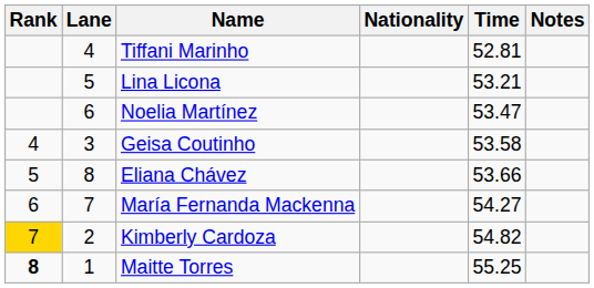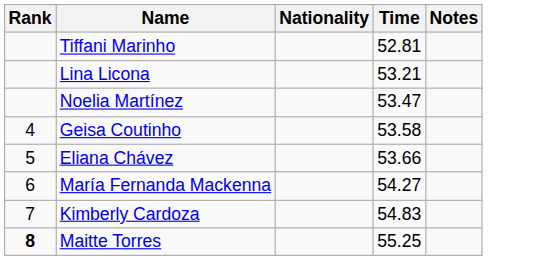 <table class="wikitable sortable" style="text-align:center">
 <tr>
 <th>Rank</th>
-<th>Lane</th>
 <th>Name</th>
 <th>Nationality</th>
 <th>Time</th>
 <th>Notes</th>
 </tr>
 <tr>
 <td></td>
-<td>4</td>
 <td align=left><a href='#'>Tiffani Marinho</a></td>
 <td align=left></td>
 <td>52.81</td>
 <td></td>
 </tr>
 <tr>
 <td></td>
-<td>5</td>
 <td align=left><a href='#'>Lina Licona</a></td>
 <td align=left></td>
 <td>53.21</td>
 <td></td>
 </tr>
 <tr>
 <td></td>
-<td>6</td>
 <td align=left><a href='#'>Noelia Martínez</a></td>
 <td align=left></td>
 <td>53.47</td>
 <td></td>
 </tr>
 <tr>
 <td>4</td>
-<td>3</td>
 <td align=left><a href='#'>Geisa Coutinho</a></td>
 <td align=left></td>
 <td>53.58</td>
 <td></td>
 </tr>
 <tr>
 <td>5</td>
-<td>8</td>
 <td align=left><a href='#'>Eliana Chávez</a></td>
 <td align=left></td>
 <td>53.66</td>
 <td></td>
 </tr>
 <tr>
 <td>6</td>
-<td>7</td>
 <td align=left><a href='#'>María Fernanda Mackenna</a></td>
 <td align=left></td>
 <td>54.27</td>
 <td></td>
 </tr>
 <tr>
-<td style="background: gold;">7</td>
-<td>2</td>
+<td>7</td>
 <td align=left><a href='#'>Kimberly Cardoza</a></td>
 <td align=left></td>
-<td>54.82</td>
+<td>54.83</td>
 <td></td>
 </tr>
 <tr>
 <td><strong>8</strong></td>
-<td>1</td>
 <td align=left><a href='#'>Maitte Torres</a></td>
 <td align=left></td>
 <td>55.25</td>
 <td></td>
 </tr>
 </table>
